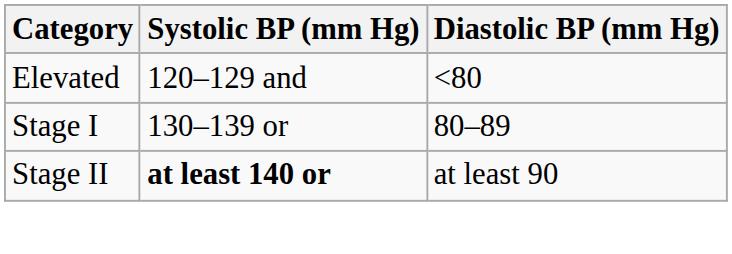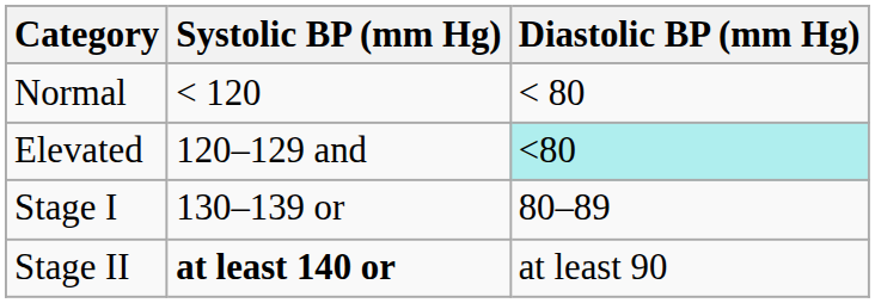 <table class="wikitable">
 <tr>
 <th>Category</th>
 <th>Systolic BP (mm Hg)</th>
 <th>Diastolic BP (mm Hg)</th>
 </tr>
 <tr>
+<td>Normal</td>
+<td>< 120</td>
+<td>< 80</td>
+</tr>
+<tr>
 <td>Elevated</td>
 <td>120–129 and</td>
-<td><80</td>
+<td style="background: paleturquoise;"><80</td>
 </tr>
 <tr>
 <td>Stage I</td>
 <td>130–139 or</td>
 <td>80–89</td>
 </tr>
 <tr>
 <td>Stage II</td>
 <td><strong>at least 140 or</strong></td>
 <td>at least 90</td>
 </tr>
 </table>
